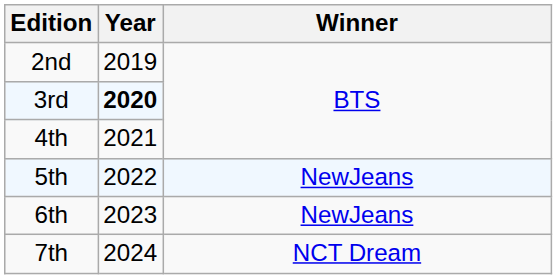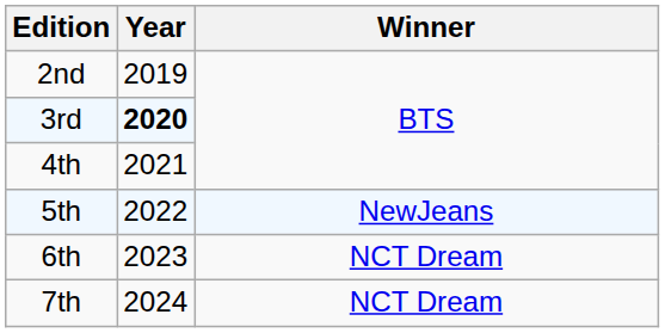 <table class="wikitable" style="text-align:center">
 <tr>
 <th>Edition</th>
 <th>Year</th>
 <th width="250">Winner</th>
 </tr>
 <tr>
 <td>2nd</td>
 <td>2019</td>
 <td rowspan="3"><a href='#'>BTS</a></td>
 </tr>
 <tr style="background:#f0f8ff;">
 <td>3rd</td>
 <td><strong>2020</strong></td>
 </tr>
 <tr>
 <td>4th</td>
 <td>2021</td>
 </tr>
 <tr style="background:#f0f8ff;">
 <td>5th</td>
 <td>2022</td>
 <td><a href='#'>NewJeans</a></td>
 </tr>
 <tr>
 <td>6th</td>
 <td>2023</td>
-<td><a href='#'>NewJeans</a></td>
+<td><a href='#'>NCT Dream</a></td>
 </tr>
 <tr>
 <td>7th</td>
 <td>2024</td>
 <td><a href='#'>NCT Dream</a></td>
 </tr>
 </table>
